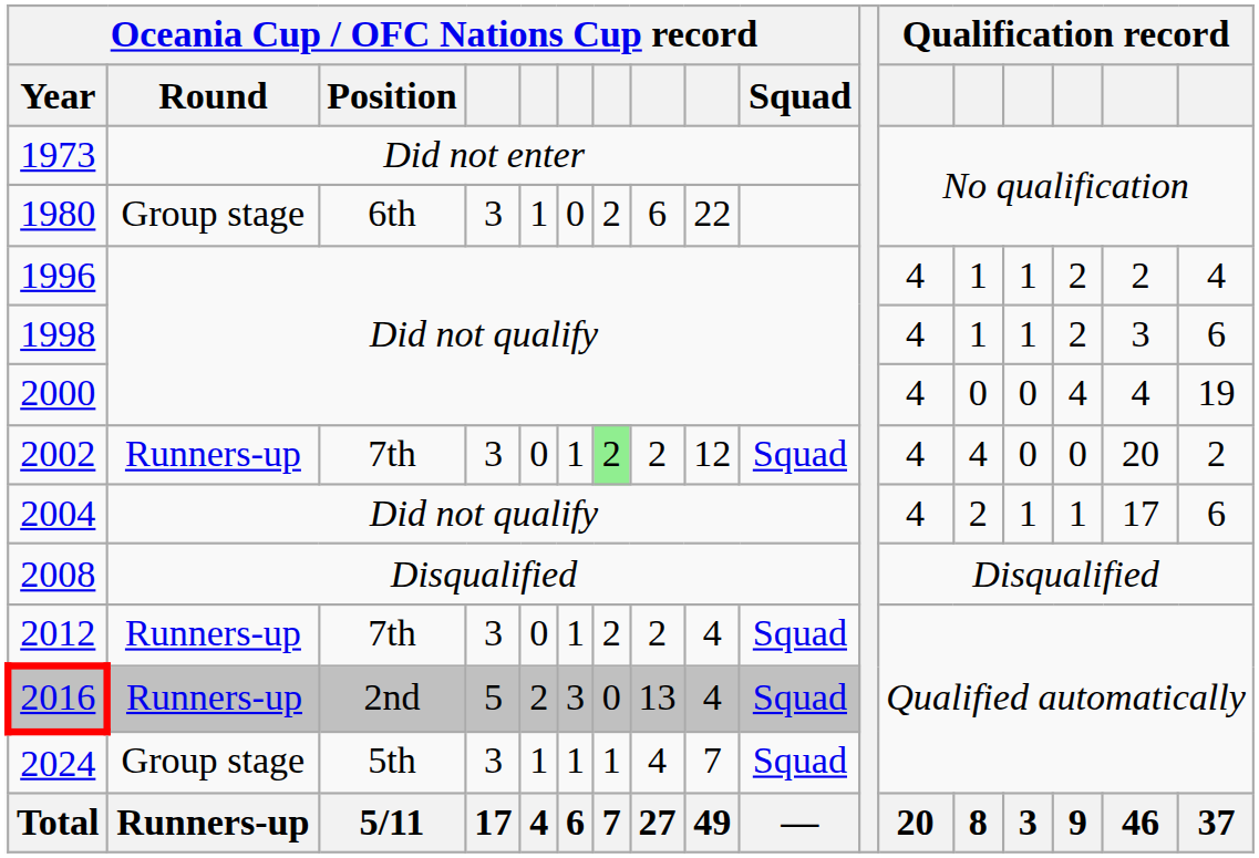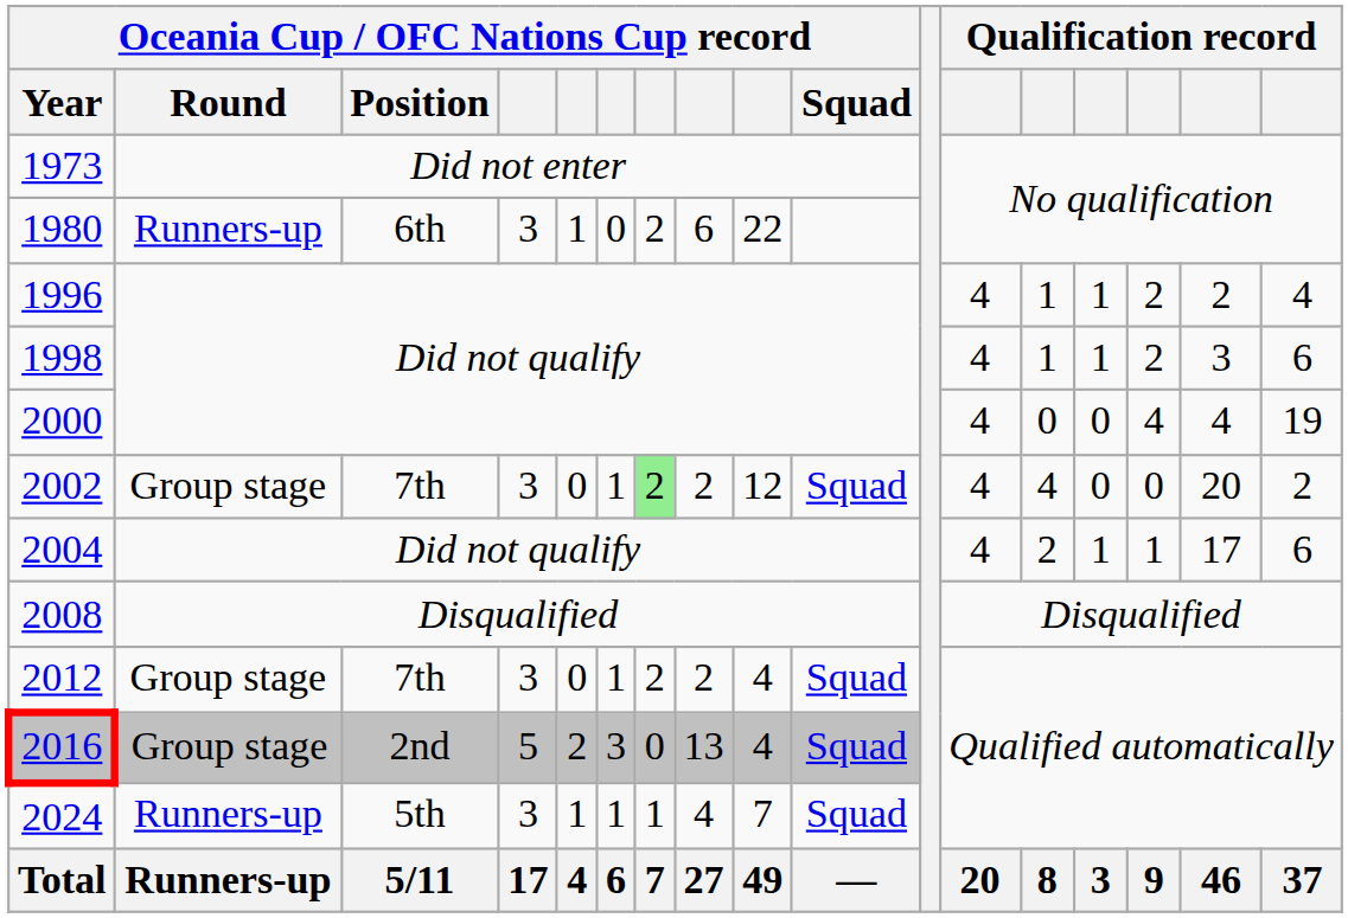 <table class="wikitable" style="text-align:center;">
 <tr>
 <th colspan="10"><a href='#'>Oceania Cup / OFC Nations Cup</a> record</th>
 <th rowspan="14"></th>
 <th colspan=6>Qualification record</th>
 </tr>
 <tr>
 <th>Year</th>
 <th>Round</th>
 <th>Position</th>
 <th></th>
 <th></th>
 <th></th>
 <th></th>
 <th></th>
 <th></th>
 <th>Squad</th>
 <th></th>
 <th></th>
 <th></th>
 <th></th>
 <th></th>
 <th></th>
 </tr>
 <tr>
 <td> <a href='#'>1973</a></td>
 <td colspan=9><em>Did not enter</em></td>
 <td colspan=6 rowspan=2><em>No qualification</em></td>
 </tr>
 <tr>
 <td> <a href='#'>1980</a></td>
-<td>Group stage</td>
+<td><a href='#'>Runners-up</a></td>
 <td>6th</td>
 <td>3</td>
 <td>1</td>
 <td>0</td>
 <td>2</td>
 <td>6</td>
 <td>22</td>
 <td></td>
 </tr>
 <tr>
 <td> <a href='#'>1996</a></td>
 <td colspan=9 rowspan=3><em>Did not qualify</em></td>
 <td>4</td>
 <td>1</td>
 <td>1</td>
 <td>2</td>
 <td>2</td>
 <td>4</td>
 </tr>
 <tr>
 <td> <a href='#'>1998</a></td>
 <td>4</td>
 <td>1</td>
 <td>1</td>
 <td>2</td>
 <td>3</td>
 <td>6</td>
 </tr>
 <tr>
 <td> <a href='#'>2000</a></td>
 <td>4</td>
 <td>0</td>
 <td>0</td>
 <td>4</td>
 <td>4</td>
 <td>19</td>
 </tr>
 <tr>
 <td> <a href='#'>2002</a></td>
-<td><a href='#'>Runners-up</a></td>
+<td>Group stage</td>
 <td>7th</td>
 <td>3</td>
 <td>0</td>
 <td>1</td>
 <td style="background: lightgreen;">2</td>
 <td>2</td>
 <td>12</td>
 <td><a href='#'>Squad</a></td>
 <td>4</td>
 <td>4</td>
 <td>0</td>
 <td>0</td>
 <td>20</td>
 <td>2</td>
 </tr>
 <tr>
 <td> <a href='#'>2004</a></td>
 <td colspan=9><em>Did not qualify</em></td>
 <td>4</td>
 <td>2</td>
 <td>1</td>
 <td>1</td>
 <td>17</td>
 <td>6</td>
 </tr>
 <tr>
 <td> <a href='#'>2008</a></td>
 <td colspan=9><em>Disqualified</em></td>
 <td colspan=6><em>Disqualified</em></td>
 </tr>
 <tr>
 <td> <a href='#'>2012</a></td>
-<td><a href='#'>Runners-up</a></td>
+<td>Group stage</td>
 <td>7th</td>
 <td>3</td>
 <td>0</td>
 <td>1</td>
 <td>2</td>
 <td>2</td>
 <td>4</td>
 <td><a href='#'>Squad</a></td>
 <td colspan=6 rowspan=3><em>Qualified automatically</em></td>
 </tr>
 <tr style="background:silver">
 <td style="border: 3px solid red"> <a href='#'>2016</a></td>
-<td><a href='#'>Runners-up</a></td>
+<td>Group stage</td>
 <td>2nd</td>
 <td>5</td>
 <td>2</td>
 <td>3</td>
 <td>0</td>
 <td>13</td>
 <td>4</td>
 <td><a href='#'>Squad</a></td>
 </tr>
 <tr>
 <td>  <a href='#'>2024</a></td>
-<td>Group stage</td>
+<td><a href='#'>Runners-up</a></td>
 <td>5th</td>
 <td>3</td>
 <td>1</td>
 <td>1</td>
 <td>1</td>
 <td>4</td>
 <td>7</td>
 <td><a href='#'>Squad</a></td>
 </tr>
 <tr>
 <th>Total</th>
 <th>Runners-up</th>
 <th>5/11</th>
 <th>17</th>
 <th>4</th>
 <th>6</th>
 <th>7</th>
 <th>27</th>
 <th>49</th>
 <th>—</th>
 <th>20</th>
 <th>8</th>
 <th>3</th>
 <th>9</th>
 <th>46</th>
 <th>37</th>
 </tr>
 </table>
